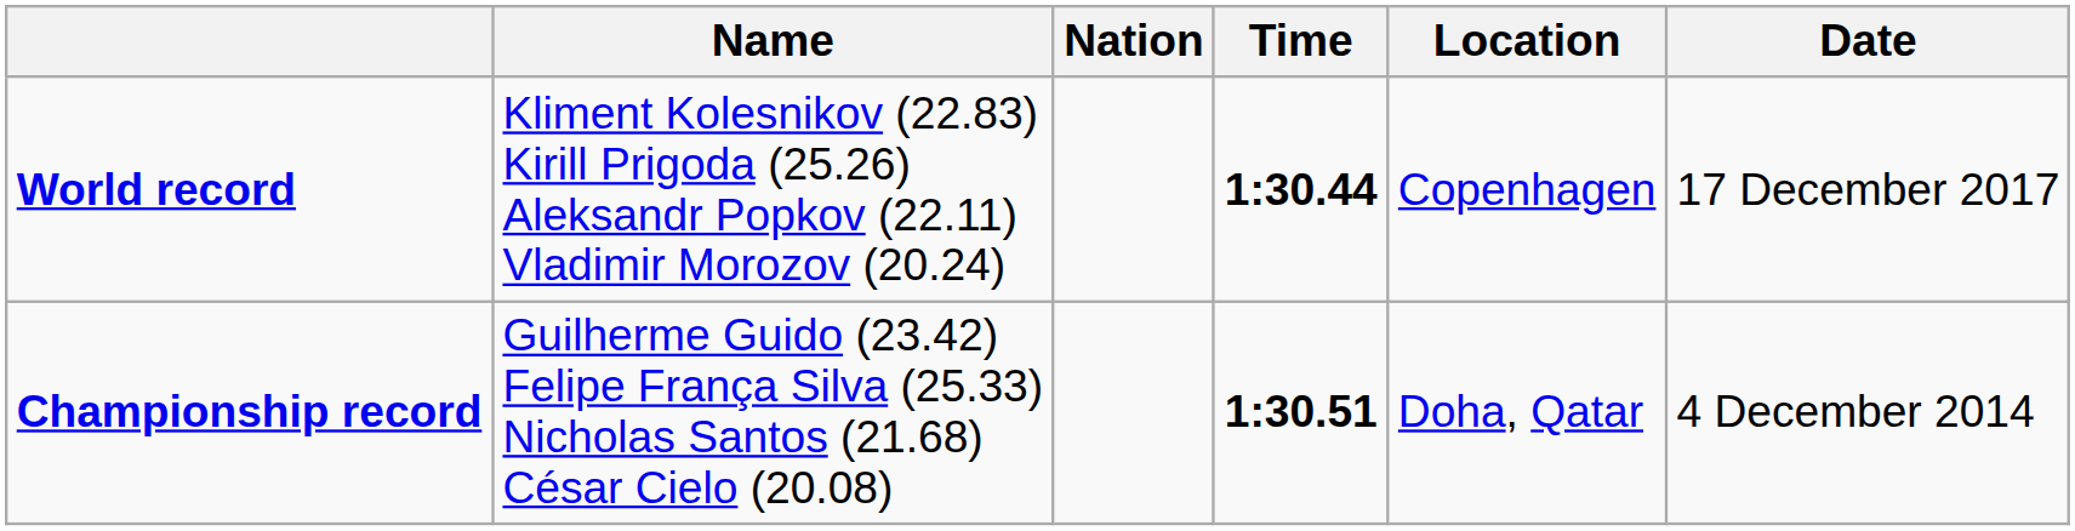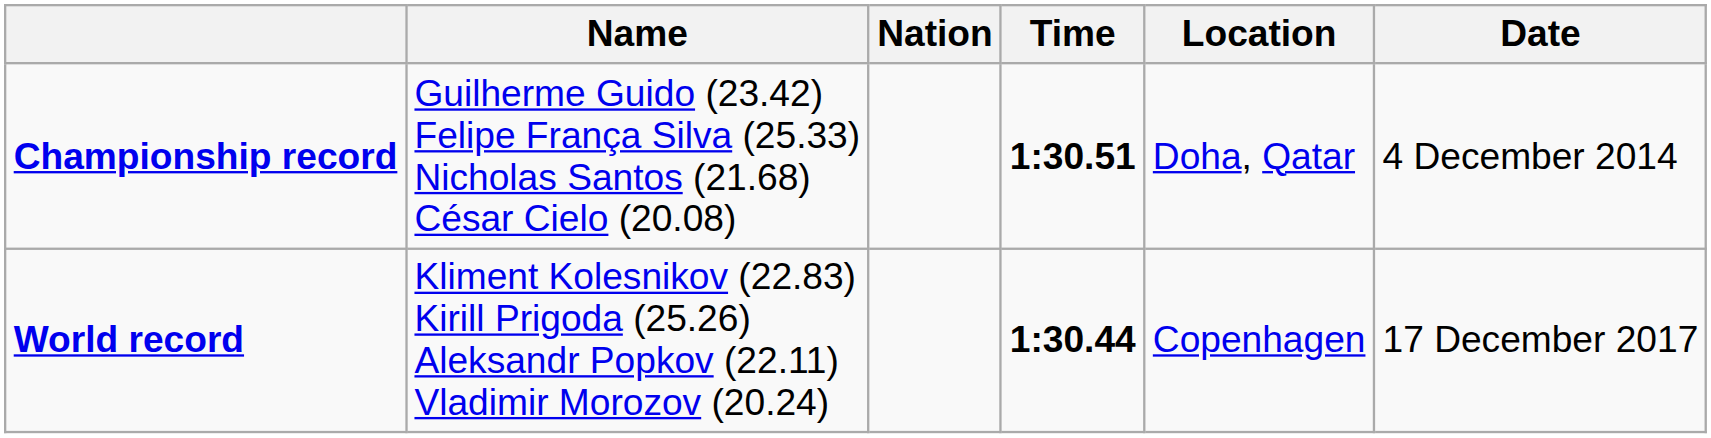 <table class=wikitable>
 <tr>
 <th></th>
 <th>Name</th>
 <th>Nation</th>
 <th>Time</th>
 <th>Location</th>
 <th>Date</th>
 </tr>
 <tr>
+<td><strong><a href='#'>Championship record</a></strong></td>
+<td><a href='#'>Guilherme Guido</a> (23.42)<br><a href='#'>Felipe França Silva</a> (25.33)<br><a href='#'>Nicholas Santos</a> (21.68)<br><a href='#'>César Cielo</a> (20.08)</td>
+<td align=left></td>
+<td><strong>1:30.51</strong></td>
+<td><a href='#'>Doha</a>, <a href='#'>Qatar</a></td>
+<td>4 December 2014</td>
+</tr>
+<tr>
 <td><strong><a href='#'>World record</a></strong></td>
 <td><a href='#'>Kliment Kolesnikov</a> (22.83)<br><a href='#'>Kirill Prigoda</a> (25.26)<br><a href='#'>Aleksandr Popkov</a> (22.11)<br><a href='#'>Vladimir Morozov</a> (20.24)</td>
 <td align=left></td>
 <td><strong>1:30.44</strong></td>
 <td><a href='#'>Copenhagen</a></td>
 <td>17 December 2017</td>
 </tr>
-<tr>
-<td><strong><a href='#'>Championship record</a></strong></td>
-<td><a href='#'>Guilherme Guido</a> (23.42)<br><a href='#'>Felipe França Silva</a> (25.33)<br><a href='#'>Nicholas Santos</a> (21.68)<br><a href='#'>César Cielo</a> (20.08)</td>
-<td align=left></td>
-<td><strong>1:30.51</strong></td>
-<td><a href='#'>Doha</a>, <a href='#'>Qatar</a></td>
-<td>4 December 2014</td>
-</tr>
 </table>
